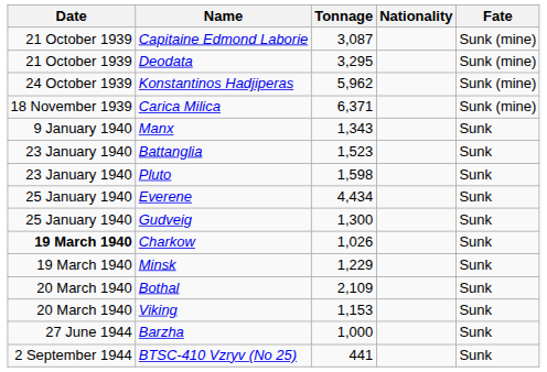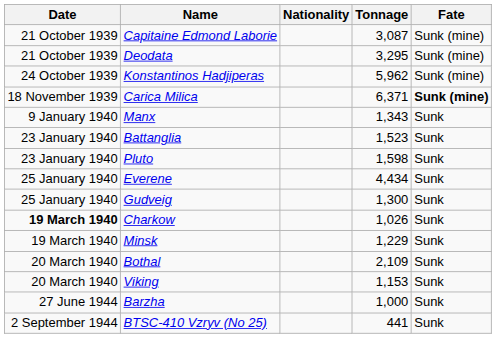 <table class="wikitable sortable" style="margin: 1em auto 1em auto;" style="margin: 1em auto 1em auto;"|->
 <tr>
 <th>Date</th>
 <th>Name</th>
+<th>Nationality</th>
 <th>Tonnage</th>
-<th>Nationality</th>
 <th>Fate</th>
 </tr>
 <tr>
 <td align="right">21 October 1939</td>
 <td align="left"><a href='#'><em>Capitaine Edmond Laborie</em></a></td>
+<td align="left"></td>
 <td align="right">3,087</td>
-<td align="left"></td>
 <td align="left">Sunk (mine)</td>
 </tr>
 <tr>
 <td align="right">21 October 1939</td>
 <td align="left"><a href='#'><em>Deodata</em></a></td>
+<td align="left"></td>
 <td align="right">3,295</td>
-<td align="left"></td>
 <td align="left">Sunk (mine)</td>
 </tr>
 <tr>
 <td align="right">24 October 1939</td>
 <td align="left"><a href='#'><em>Konstantinos Hadjiperas</em></a></td>
+<td align="left"></td>
 <td align="right">5,962</td>
-<td align="left"></td>
 <td align="left">Sunk (mine)</td>
 </tr>
 <tr>
 <td align="right">18 November 1939</td>
 <td align="left"><a href='#'><em>Carica Milica</em></a></td>
+<td align="left"></td>
 <td align="right">6,371</td>
-<td align="left"></td>
-<td align="left">Sunk (mine)</td>
+<td align="left"><strong>Sunk (mine)</strong></td>
 </tr>
 <tr>
 <td align="right">9 January 1940</td>
 <td align="left"><a href='#'><em>Manx</em></a></td>
+<td align="left"></td>
 <td align="right">1,343</td>
-<td align="left"></td>
 <td align="left">Sunk</td>
 </tr>
 <tr>
 <td align="right">23 January 1940</td>
 <td align="left"><a href='#'><em>Battanglia</em></a></td>
+<td align="left"></td>
 <td align="right">1,523</td>
-<td align="left"></td>
 <td align="left">Sunk</td>
 </tr>
 <tr>
 <td align="right">23 January 1940</td>
 <td align="left"><a href='#'><em>Pluto</em></a></td>
+<td align="left"></td>
 <td align="right">1,598</td>
-<td align="left"></td>
 <td align="left">Sunk</td>
 </tr>
 <tr>
 <td align="right">25 January 1940</td>
 <td align="left"><a href='#'><em>Everene</em></a></td>
+<td align="left"></td>
 <td align="right">4,434</td>
-<td align="left"></td>
 <td align="left">Sunk</td>
 </tr>
 <tr>
 <td align="right">25 January 1940</td>
 <td align="left"><a href='#'><em>Gudveig</em></a></td>
+<td align="left"></td>
 <td align="right">1,300</td>
-<td align="left"></td>
 <td align="left">Sunk</td>
 </tr>
 <tr>
 <td align="right"><strong>19 March 1940</strong></td>
 <td align="left"><a href='#'><em>Charkow</em></a></td>
+<td align="left"></td>
 <td align="right">1,026</td>
-<td align="left"></td>
 <td align="left">Sunk</td>
 </tr>
 <tr>
 <td align="right">19 March 1940</td>
 <td align="left"><a href='#'><em>Minsk</em></a></td>
+<td align="left"></td>
 <td align="right">1,229</td>
-<td align="left"></td>
 <td align="left">Sunk</td>
 </tr>
 <tr>
 <td align="right">20 March 1940</td>
 <td align="left"><a href='#'><em>Bothal</em></a></td>
+<td align="left"></td>
 <td align="right">2,109</td>
-<td align="left"></td>
 <td align="left">Sunk</td>
 </tr>
 <tr>
 <td align="right">20 March 1940</td>
 <td align="left"><a href='#'><em>Viking</em></a></td>
+<td align="left"></td>
 <td align="right">1,153</td>
-<td align="left"></td>
 <td align="left">Sunk</td>
 </tr>
 <tr>
 <td align="right">27 June 1944</td>
 <td align="left"><a href='#'><em>Barzha</em></a></td>
+<td align="left"></td>
 <td align="right">1,000</td>
-<td align="left"></td>
 <td align="left">Sunk</td>
 </tr>
 <tr>
 <td align="right">2 September 1944</td>
 <td align="left"><a href='#'><em>BTSC-410 Vzryv (No 25)</em></a></td>
+<td align="left"></td>
 <td align="right">441</td>
-<td align="left"></td>
 <td align="left">Sunk</td>
 </tr>
 </table>
